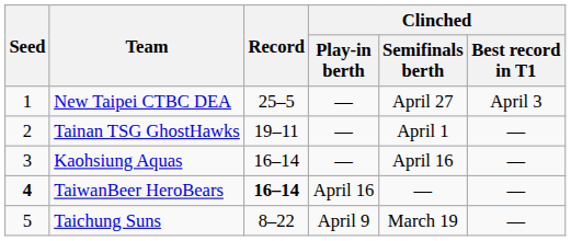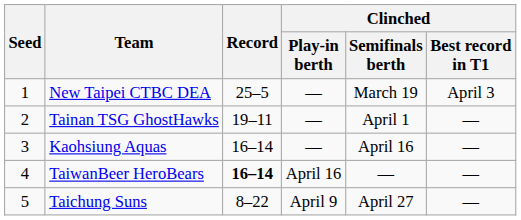 <table class="wikitable"  style="font-size:95%; text-align:center">
 <tr>
 <th rowspan=2>Seed</th>
 <th rowspan=2>Team</th>
 <th rowspan=2>Record</th>
 <th colspan=3>Clinched</th>
 </tr>
 <tr>
 <th>Play-in<br>berth</th>
 <th>Semifinals<br>berth</th>
 <th>Best record<br>in T1</th>
 </tr>
 <tr>
 <td>1</td>
 <td align=left><a href='#'>New Taipei CTBC DEA</a></td>
 <td>25–5</td>
 <td>—</td>
-<td>April 27</td>
+<td>March 19</td>
 <td>April 3</td>
 </tr>
 <tr>
 <td>2</td>
 <td align=left><a href='#'>Tainan TSG GhostHawks</a></td>
 <td>19–11</td>
 <td>—</td>
 <td>April 1</td>
 <td>—</td>
 </tr>
 <tr>
 <td>3</td>
 <td align=left><a href='#'>Kaohsiung Aquas</a></td>
 <td>16–14</td>
 <td>—</td>
 <td>April 16</td>
 <td>—</td>
 </tr>
 <tr>
-<td><strong>4</strong></td>
+<td>4</td>
 <td align=left><a href='#'>TaiwanBeer HeroBears</a></td>
 <td><strong>16–14</strong></td>
 <td>April 16</td>
 <td>—</td>
 <td>—</td>
 </tr>
 <tr>
 <td>5</td>
 <td align=left><a href='#'>Taichung Suns</a></td>
 <td>8–22</td>
 <td>April 9</td>
-<td>March 19</td>
+<td>April 27</td>
 <td>—</td>
 </tr>
 </table>
